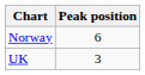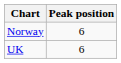 <table class="wikitable">
 <tr>
 <th align="center">Chart</th>
 <th align="center">Peak position</th>
 </tr>
 <tr>
 <td align="left"><a href='#'>Norway</a></td>
 <td align="center">6</td>
 </tr>
 <tr>
 <td align="left"><a href='#'>UK</a></td>
-<td align="center">3</td>
+<td align="center">6</td>
 </tr>
 </table>
